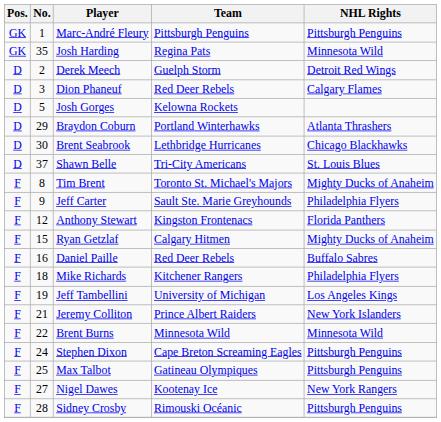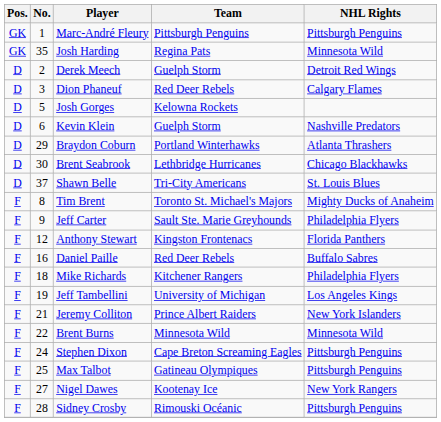 <table class="wikitable sortable">
 <tr>
 <th>Pos.</th>
 <th>No.</th>
 <th>Player</th>
 <th>Team</th>
 <th>NHL Rights</th>
 </tr>
 <tr>
 <td style="text-align:center;"><a href='#'>GK</a></td>
 <td style="text-align:center;">1</td>
 <td><a href='#'>Marc-André Fleury</a></td>
 <td> <a href='#'>Pittsburgh Penguins</a></td>
 <td><a href='#'>Pittsburgh Penguins</a></td>
 </tr>
 <tr>
 <td style="text-align:center;"><a href='#'>GK</a></td>
 <td style="text-align:center;">35</td>
 <td><a href='#'>Josh Harding</a></td>
 <td> <a href='#'>Regina Pats</a></td>
 <td><a href='#'>Minnesota Wild</a></td>
 </tr>
 <tr>
 <td style="text-align:center;"><a href='#'>D</a></td>
 <td style="text-align:center;">2</td>
 <td><a href='#'>Derek Meech</a></td>
 <td> <a href='#'>Guelph Storm</a></td>
 <td><a href='#'>Detroit Red Wings</a></td>
 </tr>
 <tr>
 <td style="text-align:center;"><a href='#'>D</a></td>
 <td style="text-align:center;">3</td>
 <td><a href='#'>Dion Phaneuf</a></td>
 <td> <a href='#'>Red Deer Rebels</a></td>
 <td><a href='#'>Calgary Flames</a></td>
 </tr>
 <tr>
 <td style="text-align:center;"><a href='#'>D</a></td>
 <td style="text-align:center;">5</td>
 <td><a href='#'>Josh Gorges</a></td>
 <td> <a href='#'>Kelowna Rockets</a></td>
 <td></td>
 </tr>
 <tr>
 <td style="text-align:center;"><a href='#'>D</a></td>
+<td style="text-align:center;">6</td>
+<td><a href='#'>Kevin Klein</a></td>
+<td> <a href='#'>Guelph Storm</a></td>
+<td><a href='#'>Nashville Predators</a></td>
+</tr>
+<tr>
+<td style="text-align:center;"><a href='#'>D</a></td>
 <td style="text-align:center;">29</td>
 <td><a href='#'>Braydon Coburn</a></td>
 <td> <a href='#'>Portland Winterhawks</a></td>
 <td><a href='#'>Atlanta Thrashers</a></td>
 </tr>
 <tr>
 <td style="text-align:center;"><a href='#'>D</a></td>
 <td style="text-align:center;">30</td>
 <td><a href='#'>Brent Seabrook</a></td>
 <td> <a href='#'>Lethbridge Hurricanes</a></td>
 <td><a href='#'>Chicago Blackhawks</a></td>
 </tr>
 <tr>
 <td style="text-align:center;"><a href='#'>D</a></td>
 <td style="text-align:center;">37</td>
 <td><a href='#'>Shawn Belle</a></td>
 <td> <a href='#'>Tri-City Americans</a></td>
 <td><a href='#'>St. Louis Blues</a></td>
 </tr>
 <tr>
 <td style="text-align:center;"><a href='#'>F</a></td>
 <td style="text-align:center;">8</td>
 <td><a href='#'>Tim Brent</a></td>
 <td> <a href='#'>Toronto St. Michael's Majors</a></td>
 <td><a href='#'>Mighty Ducks of Anaheim</a></td>
 </tr>
 <tr>
 <td style="text-align:center;"><a href='#'>F</a></td>
 <td style="text-align:center;">9</td>
 <td><a href='#'>Jeff Carter</a></td>
 <td> <a href='#'>Sault Ste. Marie Greyhounds</a></td>
 <td><a href='#'>Philadelphia Flyers</a></td>
 </tr>
 <tr>
 <td style="text-align:center;"><a href='#'>F</a></td>
 <td style="text-align:center;">12</td>
 <td><a href='#'>Anthony Stewart</a></td>
 <td> <a href='#'>Kingston Frontenacs</a></td>
 <td><a href='#'>Florida Panthers</a></td>
-</tr>
-<tr>
-<td style="text-align:center;"><a href='#'>F</a></td>
-<td style="text-align:center;">15</td>
-<td><a href='#'>Ryan Getzlaf</a></td>
-<td> <a href='#'>Calgary Hitmen</a></td>
-<td><a href='#'>Mighty Ducks of Anaheim</a></td>
 </tr>
 <tr>
 <td style="text-align:center;"><a href='#'>F</a></td>
 <td style="text-align:center;">16</td>
 <td><a href='#'>Daniel Paille</a></td>
 <td> <a href='#'>Red Deer Rebels</a></td>
 <td><a href='#'>Buffalo Sabres</a></td>
 </tr>
 <tr>
 <td style="text-align:center;"><a href='#'>F</a></td>
 <td style="text-align:center;">18</td>
 <td><a href='#'>Mike Richards</a></td>
 <td> <a href='#'>Kitchener Rangers</a></td>
 <td><a href='#'>Philadelphia Flyers</a></td>
 </tr>
 <tr>
 <td style="text-align:center;"><a href='#'>F</a></td>
 <td style="text-align:center;">19</td>
 <td><a href='#'>Jeff Tambellini</a></td>
 <td> <a href='#'>University of Michigan</a></td>
 <td><a href='#'>Los Angeles Kings</a></td>
 </tr>
 <tr>
 <td style="text-align:center;"><a href='#'>F</a></td>
 <td style="text-align:center;">21</td>
 <td><a href='#'>Jeremy Colliton</a></td>
 <td> <a href='#'>Prince Albert Raiders</a></td>
 <td><a href='#'>New York Islanders</a></td>
 </tr>
 <tr>
 <td style="text-align:center;"><a href='#'>F</a></td>
 <td style="text-align:center;">22</td>
 <td><a href='#'>Brent Burns</a></td>
 <td> <a href='#'>Minnesota Wild</a></td>
 <td><a href='#'>Minnesota Wild</a></td>
 </tr>
 <tr>
 <td style="text-align:center;"><a href='#'>F</a></td>
 <td style="text-align:center;">24</td>
 <td><a href='#'>Stephen Dixon</a></td>
 <td> <a href='#'>Cape Breton Screaming Eagles</a></td>
 <td><a href='#'>Pittsburgh Penguins</a></td>
 </tr>
 <tr>
 <td style="text-align:center;"><a href='#'>F</a></td>
 <td style="text-align:center;">25</td>
 <td><a href='#'>Max Talbot</a></td>
 <td> <a href='#'>Gatineau Olympiques</a></td>
 <td><a href='#'>Pittsburgh Penguins</a></td>
 </tr>
 <tr>
 <td style="text-align:center;"><a href='#'>F</a></td>
 <td style="text-align:center;">27</td>
 <td><a href='#'>Nigel Dawes</a></td>
 <td> <a href='#'>Kootenay Ice</a></td>
 <td><a href='#'>New York Rangers</a></td>
 </tr>
 <tr>
 <td style="text-align:center;"><a href='#'>F</a></td>
 <td style="text-align:center;">28</td>
 <td><a href='#'>Sidney Crosby</a></td>
 <td> <a href='#'>Rimouski Océanic</a></td>
 <td><a href='#'>Pittsburgh Penguins</a></td>
 </tr>
 <tr>
 </tr>
 </table>
